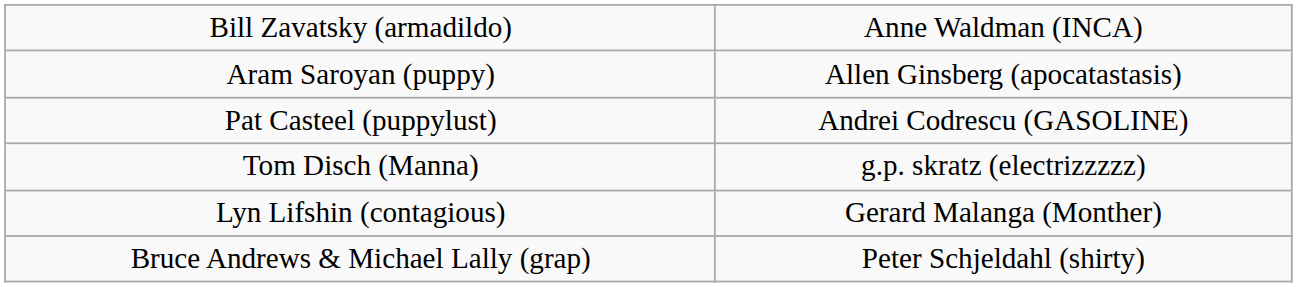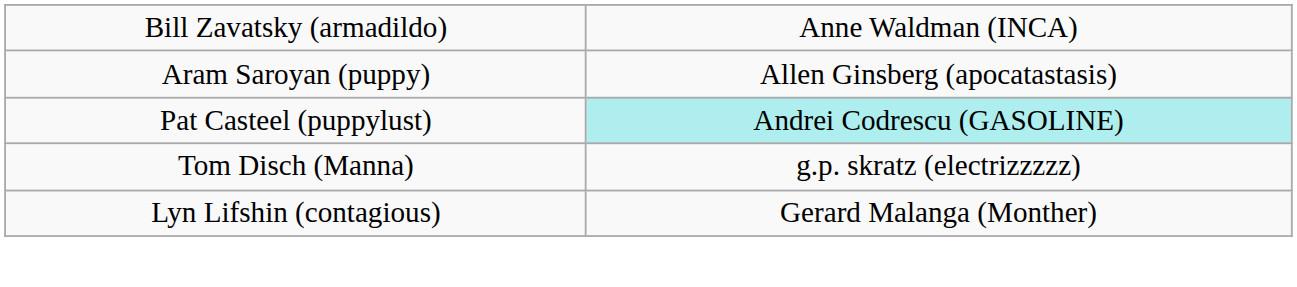 <table class="wikitable" align="center" style="text-align:center; width:80%; margin: 1em auto 1em auto" border="1">
 <tr>
 <td>Bill Zavatsky (armadildo)</td>
 <td>Anne Waldman (INCA)</td>
 </tr>
 <tr>
 <td>Aram Saroyan (puppy)</td>
 <td>Allen Ginsberg (apocatastasis)</td>
 </tr>
 <tr>
 <td>Pat Casteel (puppylust)</td>
-<td>Andrei Codrescu (GASOLINE)</td>
+<td style="background: paleturquoise;">Andrei Codrescu (GASOLINE)</td>
 </tr>
 <tr>
 <td>Tom Disch (Manna)</td>
 <td>g.p. skratz (electrizzzzz)</td>
 </tr>
 <tr>
 <td>Lyn Lifshin (contagious)</td>
 <td>Gerard Malanga (Monther)</td>
 </tr>
-<tr>
-<td>Bruce Andrews & Michael Lally (grap)</td>
-<td>Peter Schjeldahl (shirty)</td>
-</tr>
 </table>
